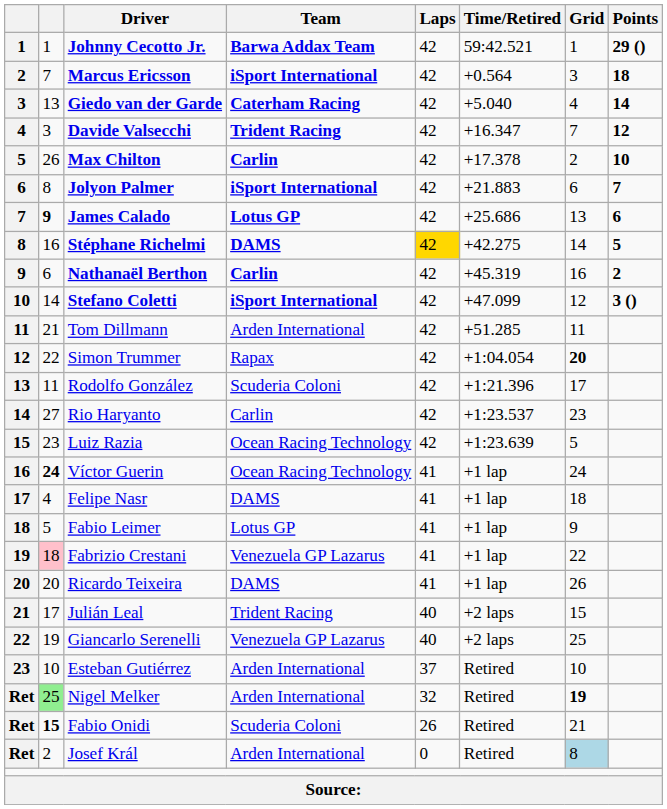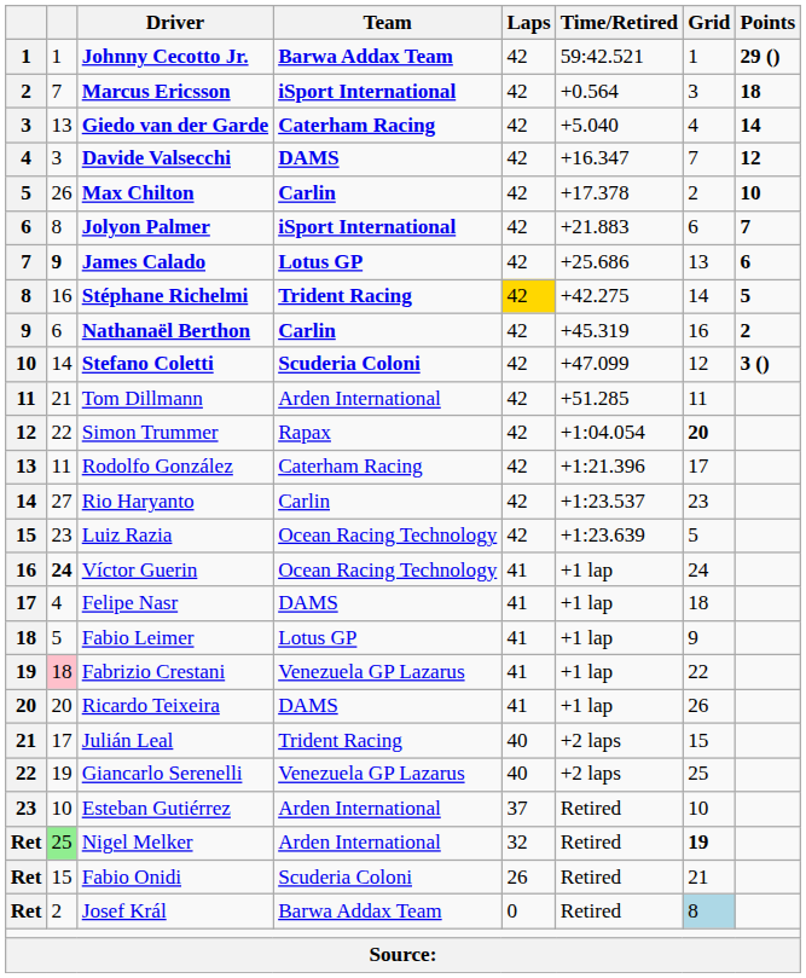 <table class="wikitable" style="font-size:85%">
 <tr>
 <th></th>
 <th></th>
 <th>Driver</th>
 <th>Team</th>
 <th>Laps</th>
 <th>Time/Retired</th>
 <th>Grid</th>
 <th>Points</th>
 </tr>
 <tr>
 <th>1</th>
 <td>1</td>
 <td> <strong><a href='#'>Johnny Cecotto Jr.</a></strong></td>
 <td><strong><a href='#'>Barwa Addax Team</a></strong></td>
 <td>42</td>
 <td>59:42.521</td>
 <td>1</td>
 <td><strong>29 ()</strong></td>
 </tr>
 <tr>
 <th>2</th>
 <td>7</td>
 <td> <strong><a href='#'>Marcus Ericsson</a></strong></td>
 <td><strong><a href='#'>iSport International</a></strong></td>
 <td>42</td>
 <td>+0.564</td>
 <td>3</td>
 <td><strong>18</strong></td>
 </tr>
 <tr>
 <th>3</th>
 <td>13</td>
 <td> <strong><a href='#'>Giedo van der Garde</a></strong></td>
 <td><strong><a href='#'>Caterham Racing</a></strong></td>
 <td>42</td>
 <td>+5.040</td>
 <td>4</td>
 <td><strong>14</strong></td>
 </tr>
 <tr>
 <th>4</th>
 <td>3</td>
 <td> <strong><a href='#'>Davide Valsecchi</a></strong></td>
-<td><strong><a href='#'>Trident Racing</a></strong></td>
+<td><strong><a href='#'>DAMS</a></strong></td>
 <td>42</td>
 <td>+16.347</td>
 <td>7</td>
 <td><strong>12</strong></td>
 </tr>
 <tr>
 <th>5</th>
 <td>26</td>
 <td> <strong><a href='#'>Max Chilton</a></strong></td>
 <td><strong><a href='#'>Carlin</a></strong></td>
 <td>42</td>
 <td>+17.378</td>
 <td>2</td>
 <td><strong>10</strong></td>
 </tr>
 <tr>
 <th>6</th>
 <td>8</td>
 <td> <strong><a href='#'>Jolyon Palmer</a></strong></td>
 <td><strong><a href='#'>iSport International</a></strong></td>
 <td>42</td>
 <td>+21.883</td>
 <td>6</td>
 <td><strong>7</strong></td>
 </tr>
 <tr>
 <th>7</th>
 <td><strong>9</strong></td>
 <td> <strong><a href='#'>James Calado</a></strong></td>
 <td><strong><a href='#'>Lotus GP</a></strong></td>
 <td>42</td>
 <td>+25.686</td>
 <td>13</td>
 <td><strong>6</strong></td>
 </tr>
 <tr>
 <th>8</th>
 <td>16</td>
 <td> <strong><a href='#'>Stéphane Richelmi</a></strong></td>
-<td><strong><a href='#'>DAMS</a></strong></td>
+<td><strong><a href='#'>Trident Racing</a></strong></td>
 <td style="background: gold;">42</td>
 <td>+42.275</td>
 <td>14</td>
 <td><strong>5</strong></td>
 </tr>
 <tr>
 <th>9</th>
 <td>6</td>
 <td> <strong><a href='#'>Nathanaël Berthon</a></strong></td>
 <td><strong><a href='#'>Carlin</a></strong></td>
 <td>42</td>
 <td>+45.319</td>
 <td>16</td>
 <td><strong>2</strong></td>
 </tr>
 <tr>
 <th>10</th>
 <td>14</td>
 <td> <strong><a href='#'>Stefano Coletti</a></strong></td>
-<td><strong><a href='#'>iSport International</a></strong></td>
+<td><strong><a href='#'>Scuderia Coloni</a></strong></td>
 <td>42</td>
 <td>+47.099</td>
 <td>12</td>
 <td><strong>3 ()</strong></td>
 </tr>
 <tr>
 <th>11</th>
 <td>21</td>
 <td> <a href='#'>Tom Dillmann</a></td>
 <td><a href='#'>Arden International</a></td>
 <td>42</td>
 <td>+51.285</td>
 <td>11</td>
 <td></td>
 </tr>
 <tr>
 <th>12</th>
 <td>22</td>
 <td> <a href='#'>Simon Trummer</a></td>
 <td><a href='#'>Rapax</a></td>
 <td>42</td>
 <td>+1:04.054</td>
 <td><strong>20</strong></td>
 <td></td>
 </tr>
 <tr>
 <th>13</th>
 <td>11</td>
 <td> <a href='#'>Rodolfo González</a></td>
-<td><a href='#'>Scuderia Coloni</a></td>
+<td><a href='#'>Caterham Racing</a></td>
 <td>42</td>
 <td>+1:21.396</td>
 <td>17</td>
 <td></td>
 </tr>
 <tr>
 <th>14</th>
 <td>27</td>
 <td> <a href='#'>Rio Haryanto</a></td>
 <td><a href='#'>Carlin</a></td>
 <td>42</td>
 <td>+1:23.537</td>
 <td>23</td>
 <td></td>
 </tr>
 <tr>
 <th>15</th>
 <td>23</td>
 <td> <a href='#'>Luiz Razia</a></td>
 <td><a href='#'>Ocean Racing Technology</a></td>
 <td>42</td>
 <td>+1:23.639</td>
 <td>5</td>
 <td></td>
 </tr>
 <tr>
 <th>16</th>
 <td><strong>24</strong></td>
 <td> <a href='#'>Víctor Guerin</a></td>
 <td><a href='#'>Ocean Racing Technology</a></td>
 <td>41</td>
 <td>+1 lap</td>
 <td>24</td>
 <td></td>
 </tr>
 <tr>
 <th>17</th>
 <td>4</td>
 <td> <a href='#'>Felipe Nasr</a></td>
 <td><a href='#'>DAMS</a></td>
 <td>41</td>
 <td>+1 lap</td>
 <td>18</td>
 <td></td>
 </tr>
 <tr>
 <th>18</th>
 <td>5</td>
 <td> <a href='#'>Fabio Leimer</a></td>
 <td><a href='#'>Lotus GP</a></td>
 <td>41</td>
 <td>+1 lap</td>
 <td>9</td>
 <td></td>
 </tr>
 <tr>
 <th>19</th>
 <td style="background: pink;">18</td>
 <td> <a href='#'>Fabrizio Crestani</a></td>
 <td><a href='#'>Venezuela GP Lazarus</a></td>
 <td>41</td>
 <td>+1 lap</td>
 <td>22</td>
 <td></td>
 </tr>
 <tr>
 <th>20</th>
 <td>20</td>
 <td> <a href='#'>Ricardo Teixeira</a></td>
 <td><a href='#'>DAMS</a></td>
 <td>41</td>
 <td>+1 lap</td>
 <td>26</td>
 <td></td>
 </tr>
 <tr>
 <th>21</th>
 <td>17</td>
 <td> <a href='#'>Julián Leal</a></td>
 <td><a href='#'>Trident Racing</a></td>
 <td>40</td>
 <td>+2 laps</td>
 <td>15</td>
 <td></td>
 </tr>
 <tr>
 <th>22</th>
 <td>19</td>
 <td> <a href='#'>Giancarlo Serenelli</a></td>
 <td><a href='#'>Venezuela GP Lazarus</a></td>
 <td>40</td>
 <td>+2 laps</td>
 <td>25</td>
 <td></td>
 </tr>
 <tr>
 <th>23</th>
 <td>10</td>
 <td> <a href='#'>Esteban Gutiérrez</a></td>
 <td><a href='#'>Arden International</a></td>
 <td>37</td>
 <td>Retired</td>
 <td>10</td>
 <td></td>
 </tr>
 <tr>
 <th>Ret</th>
 <td style="background: lightgreen;">25</td>
 <td> <a href='#'>Nigel Melker</a></td>
 <td><a href='#'>Arden International</a></td>
 <td>32</td>
 <td>Retired</td>
 <td><strong>19</strong></td>
 <td></td>
 </tr>
 <tr>
 <th>Ret</th>
-<td><strong>15</strong></td>
+<td>15</td>
 <td> <a href='#'>Fabio Onidi</a></td>
 <td><a href='#'>Scuderia Coloni</a></td>
 <td>26</td>
 <td>Retired</td>
 <td>21</td>
 <td></td>
 </tr>
 <tr>
 <th>Ret</th>
 <td>2</td>
 <td> <a href='#'>Josef Král</a></td>
-<td><a href='#'>Arden International</a></td>
+<td><a href='#'>Barwa Addax Team</a></td>
 <td>0</td>
 <td>Retired</td>
 <td style="background: lightblue;">8</td>
 <td></td>
 </tr>
 <tr>
 <td colspan=8></td>
 </tr>
 <tr>
 <th colspan=9>Source:</th>
 </tr>
 </table>
